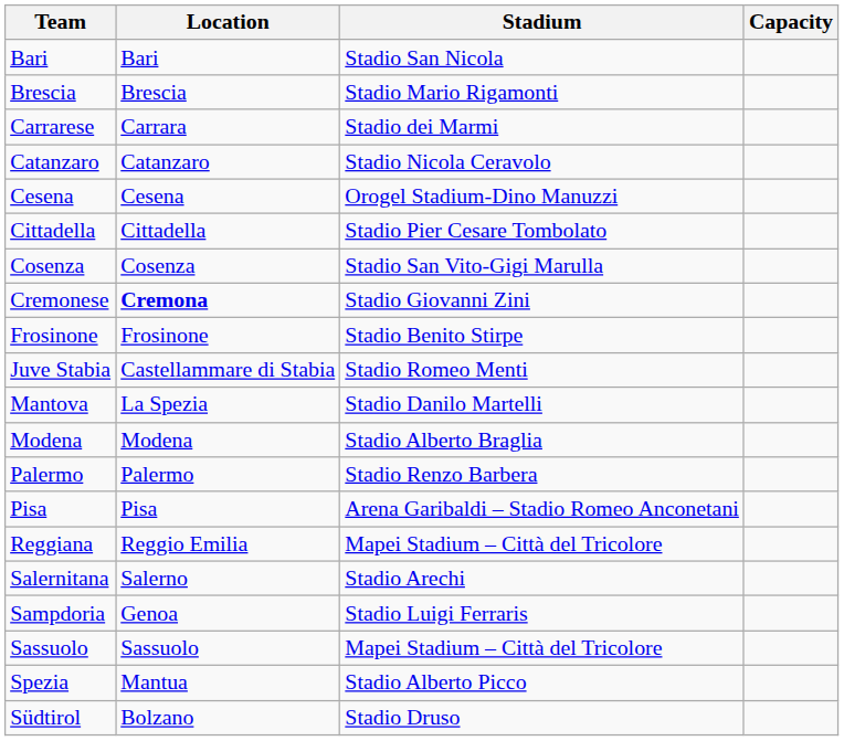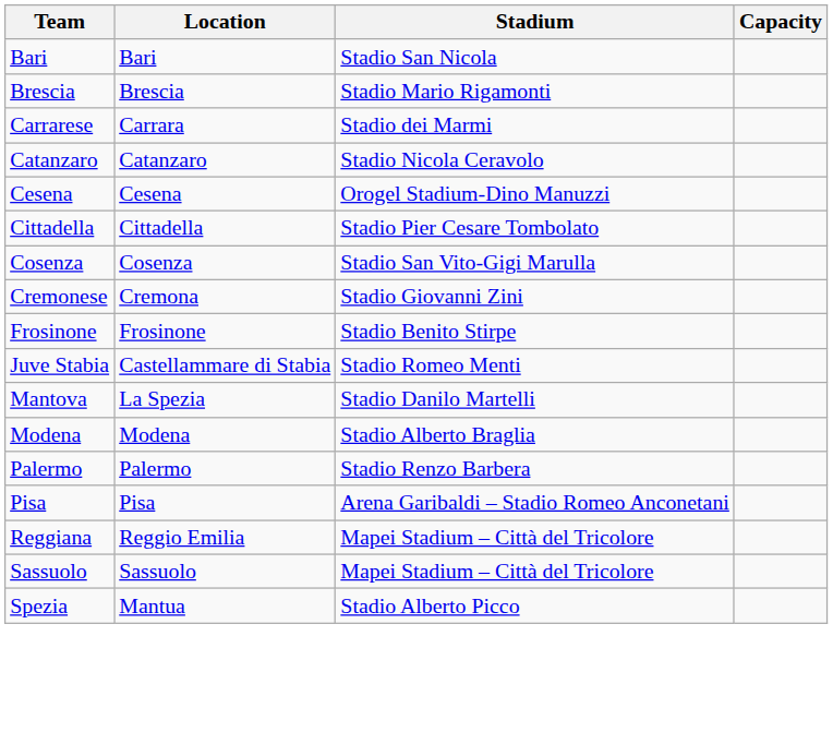 <table class="wikitable sortable">
 <tr>
 <th>Team</th>
 <th>Location</th>
 <th>Stadium</th>
 <th>Capacity</th>
 </tr>
 <tr>
 <td><a href='#'>Bari</a></td>
 <td><a href='#'>Bari</a></td>
 <td><a href='#'>Stadio San Nicola</a></td>
 <td style="text-align:center;"></td>
 </tr>
 <tr>
 <td><a href='#'>Brescia</a></td>
 <td><a href='#'>Brescia</a></td>
 <td><a href='#'>Stadio Mario Rigamonti</a></td>
 <td style="text-align:center;"></td>
 </tr>
 <tr>
 <td><a href='#'>Carrarese</a></td>
 <td><a href='#'>Carrara</a></td>
 <td><a href='#'>Stadio dei Marmi</a></td>
 <td style="text-align:center;"></td>
 </tr>
 <tr>
 <td><a href='#'>Catanzaro</a></td>
 <td><a href='#'>Catanzaro</a></td>
 <td><a href='#'>Stadio Nicola Ceravolo</a></td>
 <td style="text-align:center;"></td>
 </tr>
 <tr>
 <td><a href='#'>Cesena</a></td>
 <td><a href='#'>Cesena</a></td>
 <td><a href='#'>Orogel Stadium-Dino Manuzzi</a></td>
 <td style="text-align:center;"></td>
 </tr>
 <tr>
 <td><a href='#'>Cittadella</a></td>
 <td><a href='#'>Cittadella</a></td>
 <td><a href='#'>Stadio Pier Cesare Tombolato</a></td>
 <td style="text-align:center;"></td>
 </tr>
 <tr>
 <td><a href='#'>Cosenza</a></td>
 <td><a href='#'>Cosenza</a></td>
 <td><a href='#'>Stadio San Vito-Gigi Marulla</a></td>
 <td style="text-align:center;"></td>
 </tr>
 <tr>
 <td><a href='#'>Cremonese</a></td>
-<td><strong><a href='#'>Cremona</a></strong></td>
+<td><a href='#'>Cremona</a></td>
 <td><a href='#'>Stadio Giovanni Zini</a></td>
 <td style="text-align:center;"></td>
 </tr>
 <tr>
 <td><a href='#'>Frosinone</a></td>
 <td><a href='#'>Frosinone</a></td>
 <td><a href='#'>Stadio Benito Stirpe</a></td>
 <td style="text-align:center;"></td>
 </tr>
 <tr>
 <td><a href='#'>Juve Stabia</a></td>
 <td><a href='#'>Castellammare di Stabia</a></td>
 <td><a href='#'>Stadio Romeo Menti</a></td>
 <td style="text-align:center;"></td>
 </tr>
 <tr>
 <td><a href='#'>Mantova</a></td>
 <td><a href='#'>La Spezia</a></td>
 <td><a href='#'>Stadio Danilo Martelli</a></td>
 <td style="text-align:center;"></td>
 </tr>
 <tr>
 <td><a href='#'>Modena</a></td>
 <td><a href='#'>Modena</a></td>
 <td><a href='#'>Stadio Alberto Braglia</a></td>
 <td style="text-align:center;"></td>
 </tr>
 <tr>
 <td><a href='#'>Palermo</a></td>
 <td><a href='#'>Palermo</a></td>
 <td><a href='#'>Stadio Renzo Barbera</a></td>
 <td style="text-align:center;"></td>
 </tr>
 <tr>
 <td><a href='#'>Pisa</a></td>
 <td><a href='#'>Pisa</a></td>
 <td><a href='#'>Arena Garibaldi – Stadio Romeo Anconetani</a></td>
 <td style="text-align:center;"></td>
 </tr>
 <tr>
 <td><a href='#'>Reggiana</a></td>
 <td><a href='#'>Reggio Emilia</a></td>
 <td><a href='#'>Mapei Stadium – Città del Tricolore</a></td>
 <td style="text-align:center;"></td>
 </tr>
 <tr>
-<td><a href='#'>Salernitana</a></td>
-<td><a href='#'>Salerno</a></td>
-<td><a href='#'>Stadio Arechi</a></td>
-<td style="text-align:center;"></td>
-</tr>
-<tr>
-<td><a href='#'>Sampdoria</a></td>
-<td><a href='#'>Genoa</a></td>
-<td><a href='#'>Stadio Luigi Ferraris</a></td>
-<td style="text-align:center;"></td>
-</tr>
-<tr>
 <td><a href='#'>Sassuolo</a></td>
 <td><a href='#'>Sassuolo</a></td>
 <td><a href='#'>Mapei Stadium – Città del Tricolore</a></td>
 <td style="text-align:center;"></td>
 </tr>
 <tr>
 <td><a href='#'>Spezia</a></td>
 <td><a href='#'>Mantua</a></td>
 <td><a href='#'>Stadio Alberto Picco</a></td>
 <td style="text-align:center;"></td>
 </tr>
-<tr>
-<td><a href='#'>Südtirol</a></td>
-<td><a href='#'>Bolzano</a></td>
-<td><a href='#'>Stadio Druso</a></td>
-<td style="text-align:center;"></td>
-</tr>
 </table>
